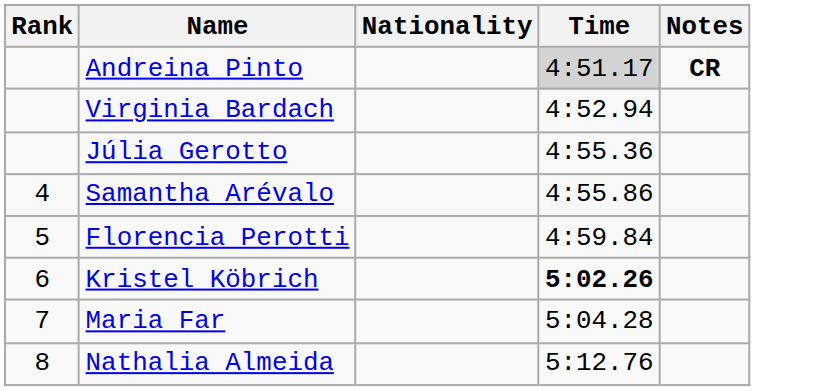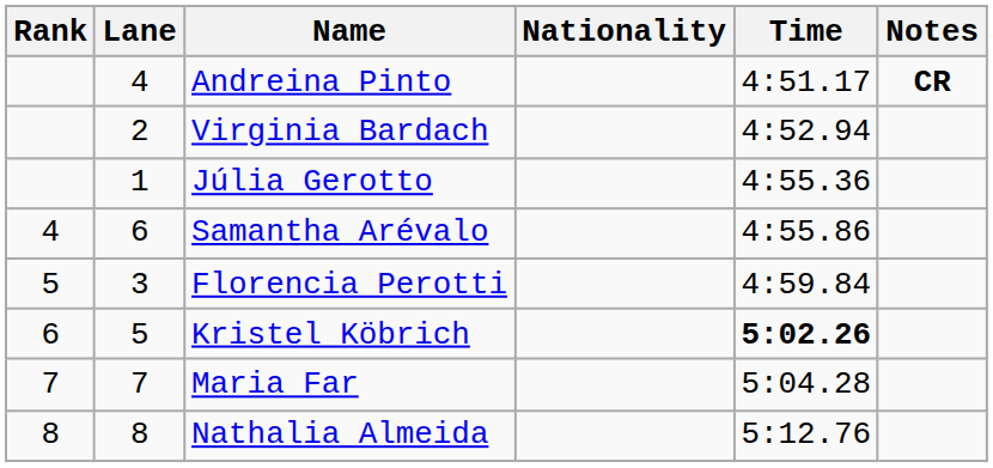 <table class="wikitable sortable" style="text-align:center">
 <tr>
 <th>Rank</th>
+<th>Lane</th>
 <th>Name</th>
 <th>Nationality</th>
 <th>Time</th>
 <th>Notes</th>
 </tr>
 <tr>
 <td></td>
+<td>4</td>
 <td align=left><a href='#'>Andreina Pinto</a></td>
 <td align=left></td>
-<td style="background: lightgrey;">4:51.17</td>
+<td>4:51.17</td>
 <td><strong>CR</strong></td>
 </tr>
 <tr>
 <td></td>
+<td>2</td>
 <td align=left><a href='#'>Virginia Bardach</a></td>
 <td align=left></td>
 <td>4:52.94</td>
 <td></td>
 </tr>
 <tr>
 <td></td>
+<td>1</td>
 <td align=left><a href='#'>Júlia Gerotto</a></td>
 <td align=left></td>
 <td>4:55.36</td>
 <td></td>
 </tr>
 <tr>
 <td>4</td>
+<td>6</td>
 <td align=left><a href='#'>Samantha Arévalo</a></td>
 <td align=left></td>
 <td>4:55.86</td>
 <td></td>
 </tr>
 <tr>
 <td>5</td>
+<td>3</td>
 <td align=left><a href='#'>Florencia Perotti</a></td>
 <td align=left></td>
 <td>4:59.84</td>
 <td></td>
 </tr>
 <tr>
 <td>6</td>
+<td>5</td>
 <td align=left><a href='#'>Kristel Köbrich</a></td>
 <td align=left></td>
 <td><strong>5:02.26</strong></td>
 <td></td>
 </tr>
 <tr>
+<td>7</td>
 <td>7</td>
 <td align=left><a href='#'>Maria Far</a></td>
 <td align=left></td>
 <td>5:04.28</td>
 <td></td>
 </tr>
 <tr>
 <td>8</td>
+<td>8</td>
 <td align=left><a href='#'>Nathalia Almeida</a></td>
 <td align=left></td>
 <td>5:12.76</td>
 <td></td>
 </tr>
 </table>
